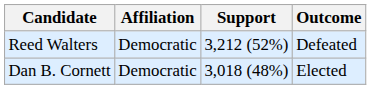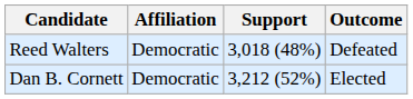 <table class="wikitable">
 <tr>
 <th>Candidate</th>
 <th>Affiliation</th>
 <th>Support</th>
 <th>Outcome</th>
 </tr>
 <tr>
 <td bgcolor=#DDEEFF>Reed Walters</td>
 <td bgcolor=#DDEEFF>Democratic</td>
-<td bgcolor=#DDEEFF>3,212 (52%)</td>
+<td bgcolor=#DDEEFF>3,018 (48%)</td>
 <td bgcolor=#DDEEFF>Defeated</td>
 </tr>
 <tr>
 <td bgcolor=#DDEEFF>Dan B. Cornett</td>
 <td bgcolor=#DDEEFF>Democratic</td>
-<td bgcolor=#DDEEFF>3,018 (48%)</td>
+<td bgcolor=#DDEEFF>3,212 (52%)</td>
 <td bgcolor=#DDEEFF>Elected</td>
 </tr>
 </table>
